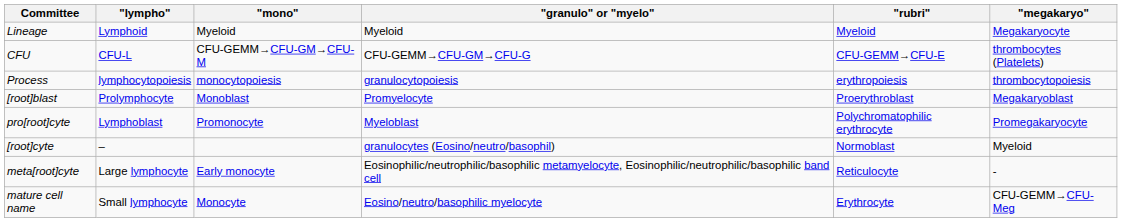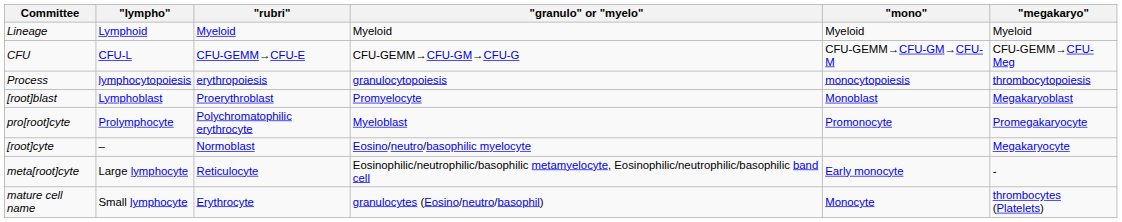 <table class="wikitable">
 <tr>
 <th>Committee</th>
 <th>"lympho"</th>
+<th>"rubri"</th>
+<th>"granulo" or "myelo"</th>
 <th>"mono"</th>
-<th>"granulo" or "myelo"</th>
-<th>"rubri"</th>
 <th>"megakaryo"</th>
 </tr>
 <tr>
 <td><em>Lineage</em></td>
 <td><a href='#'>Lymphoid</a></td>
+<td><a href='#'>Myeloid</a></td>
 <td>Myeloid</td>
 <td>Myeloid</td>
-<td><a href='#'>Myeloid</a></td>
-<td><a href='#'>Megakaryocyte</a></td>
+<td>Myeloid</td>
 </tr>
 <tr>
 <td><em>CFU</em></td>
 <td><a href='#'>CFU-L</a></td>
+<td><a href='#'>CFU-GEMM</a>→<a href='#'>CFU-E</a></td>
+<td>CFU-GEMM→<a href='#'>CFU-GM</a>→<a href='#'>CFU-G</a></td>
 <td>CFU-GEMM→<a href='#'>CFU-GM</a>→<a href='#'>CFU-M</a></td>
-<td>CFU-GEMM→<a href='#'>CFU-GM</a>→<a href='#'>CFU-G</a></td>
-<td><a href='#'>CFU-GEMM</a>→<a href='#'>CFU-E</a></td>
-<td><a href='#'>thrombocytes</a> (<a href='#'>Platelets</a>)</td>
+<td>CFU-GEMM→<a href='#'>CFU-Meg</a></td>
 </tr>
 <tr>
 <td><em>Process</em></td>
 <td><a href='#'>lymphocytopoiesis</a></td>
+<td><a href='#'>erythropoiesis</a></td>
+<td><a href='#'>granulocytopoiesis</a></td>
 <td><a href='#'>monocytopoiesis</a></td>
-<td><a href='#'>granulocytopoiesis</a></td>
-<td><a href='#'>erythropoiesis</a></td>
 <td><a href='#'>thrombocytopoiesis</a></td>
 </tr>
 <tr>
 <td><em>[root]blast</em></td>
-<td><a href='#'>Prolymphocyte</a></td>
+<td><a href='#'>Lymphoblast</a></td>
+<td><a href='#'>Proerythroblast</a></td>
+<td><a href='#'>Promyelocyte</a></td>
 <td><a href='#'>Monoblast</a></td>
-<td><a href='#'>Promyelocyte</a></td>
-<td><a href='#'>Proerythroblast</a></td>
 <td><a href='#'>Megakaryoblast</a></td>
 </tr>
 <tr>
 <td><em>pro[root]cyte</em></td>
-<td><a href='#'>Lymphoblast</a></td>
+<td><a href='#'>Prolymphocyte</a></td>
+<td><a href='#'>Polychromatophilic erythrocyte</a></td>
+<td><a href='#'>Myeloblast</a></td>
 <td><a href='#'>Promonocyte</a></td>
-<td><a href='#'>Myeloblast</a></td>
-<td><a href='#'>Polychromatophilic erythrocyte</a></td>
 <td><a href='#'>Promegakaryocyte</a></td>
 </tr>
 <tr>
 <td><em>[root]cyte</em></td>
 <td>–</td>
+<td><a href='#'>Normoblast</a></td>
+<td><a href='#'>Eosino</a>/<a href='#'>neutro</a>/<a href='#'>basophilic myelocyte</a></td>
 <td></td>
-<td><a href='#'>granulocytes</a> (<a href='#'>Eosino</a>/<a href='#'>neutro</a>/<a href='#'>basophil</a>)</td>
-<td><a href='#'>Normoblast</a></td>
-<td>Myeloid</td>
+<td><a href='#'>Megakaryocyte</a></td>
 </tr>
 <tr>
 <td><em>meta[root]cyte</em></td>
 <td>Large <a href='#'>lymphocyte</a></td>
+<td><a href='#'>Reticulocyte</a></td>
+<td>Eosinophilic/neutrophilic/basophilic <a href='#'>metamyelocyte</a>, Eosinophilic/neutrophilic/basophilic <a href='#'>band cell</a></td>
 <td><a href='#'>Early monocyte</a></td>
-<td>Eosinophilic/neutrophilic/basophilic <a href='#'>metamyelocyte</a>, Eosinophilic/neutrophilic/basophilic <a href='#'>band cell</a></td>
-<td><a href='#'>Reticulocyte</a></td>
 <td>-</td>
 </tr>
 <tr>
 <td><em>mature cell name</em></td>
 <td>Small <a href='#'>lymphocyte</a></td>
+<td><a href='#'>Erythrocyte</a></td>
+<td><a href='#'>granulocytes</a> (<a href='#'>Eosino</a>/<a href='#'>neutro</a>/<a href='#'>basophil</a>)</td>
 <td><a href='#'>Monocyte</a></td>
-<td><a href='#'>Eosino</a>/<a href='#'>neutro</a>/<a href='#'>basophilic myelocyte</a></td>
-<td><a href='#'>Erythrocyte</a></td>
-<td>CFU-GEMM→<a href='#'>CFU-Meg</a></td>
+<td><a href='#'>thrombocytes</a> (<a href='#'>Platelets</a>)</td>
 </tr>
 </table>
